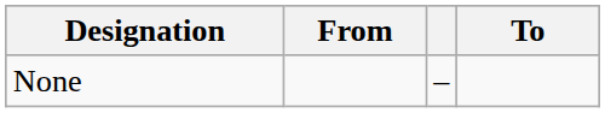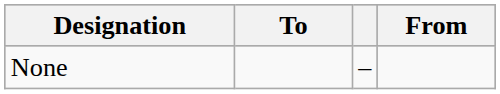 <table class="wikitable" width="300px">
 <tr>
 <th>Designation</th>
+<th width="24%">To</th>
+<th width="2%"></th>
 <th width="24%">From</th>
-<th width="2%"></th>
-<th width="24%">To</th>
 </tr>
 <tr>
 <td>None</td>
 <td></td>
 <td>–</td>
 <td></td>
 </tr>
 </table>
